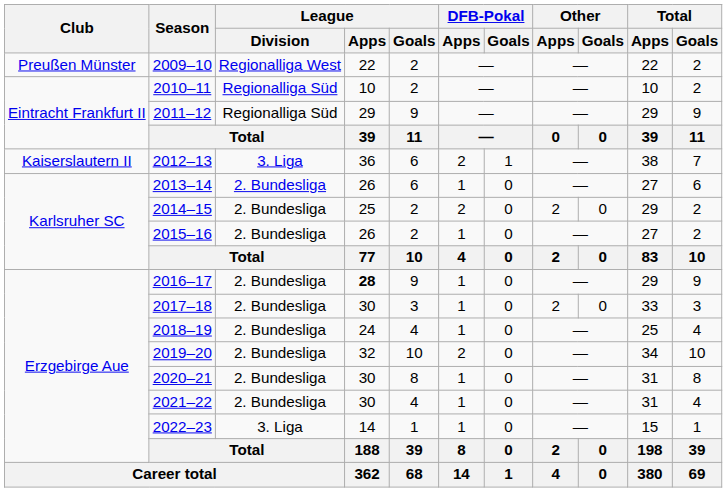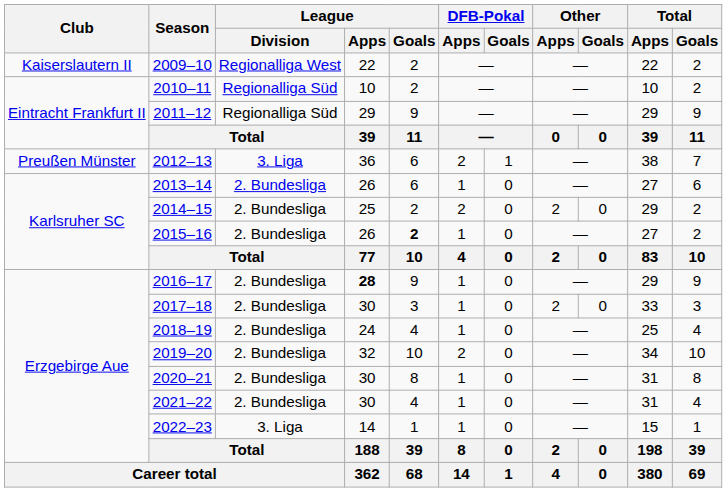 <table class="wikitable" style="text-align:center">
 <tr>
 <th rowspan="2">Club</th>
 <th rowspan="2">Season</th>
 <th colspan="3">League</th>
 <th colspan="2"><a href='#'>DFB-Pokal</a></th>
 <th colspan="2">Other</th>
 <th colspan="2">Total</th>
 </tr>
 <tr>
 <th>Division</th>
 <th>Apps</th>
 <th>Goals</th>
 <th>Apps</th>
 <th>Goals</th>
 <th>Apps</th>
 <th>Goals</th>
 <th>Apps</th>
 <th>Goals</th>
 </tr>
 <tr>
-<td><a href='#'>Preußen Münster</a></td>
+<td><a href='#'>Kaiserslautern II</a></td>
 <td><a href='#'>2009–10</a></td>
 <td><a href='#'>Regionalliga West</a></td>
 <td>22</td>
 <td>2</td>
 <td colspan="2">—</td>
 <td colspan="2">—</td>
 <td>22</td>
 <td>2</td>
 </tr>
 <tr>
 <td rowspan="3"><a href='#'>Eintracht Frankfurt II</a></td>
 <td><a href='#'>2010–11</a></td>
 <td><a href='#'>Regionalliga Süd</a></td>
 <td>10</td>
 <td>2</td>
 <td colspan="2">—</td>
 <td colspan="2">—</td>
 <td>10</td>
 <td>2</td>
 </tr>
 <tr>
 <td><a href='#'>2011–12</a></td>
 <td>Regionalliga Süd</td>
 <td>29</td>
 <td>9</td>
 <td colspan="2">—</td>
 <td colspan="2">—</td>
 <td>29</td>
 <td>9</td>
 </tr>
 <tr>
 <th colspan="2">Total</th>
 <th>39</th>
 <th>11</th>
 <th colspan="2">—</th>
 <th>0</th>
 <th>0</th>
 <th>39</th>
 <th>11</th>
 </tr>
 <tr>
-<td><a href='#'>Kaiserslautern II</a></td>
+<td><a href='#'>Preußen Münster</a></td>
 <td><a href='#'>2012–13</a></td>
 <td><a href='#'>3. Liga</a></td>
 <td>36</td>
 <td>6</td>
 <td>2</td>
 <td>1</td>
 <td colspan="2">—</td>
 <td>38</td>
 <td>7</td>
 </tr>
 <tr>
 <td rowspan="4"><a href='#'>Karlsruher SC</a></td>
 <td><a href='#'>2013–14</a></td>
 <td><a href='#'>2. Bundesliga</a></td>
 <td>26</td>
 <td>6</td>
 <td>1</td>
 <td>0</td>
 <td colspan="2">—</td>
 <td>27</td>
 <td>6</td>
 </tr>
 <tr>
 <td><a href='#'>2014–15</a></td>
 <td>2. Bundesliga</td>
 <td>25</td>
 <td>2</td>
 <td>2</td>
 <td>0</td>
 <td>2</td>
 <td>0</td>
 <td>29</td>
 <td>2</td>
 </tr>
 <tr>
 <td><a href='#'>2015–16</a></td>
 <td>2. Bundesliga</td>
 <td>26</td>
-<td>2</td>
+<td><strong>2</strong></td>
 <td>1</td>
 <td>0</td>
 <td colspan="2">—</td>
 <td>27</td>
 <td>2</td>
 </tr>
 <tr>
 <th colspan="2">Total</th>
 <th>77</th>
 <th>10</th>
 <th>4</th>
 <th>0</th>
 <th>2</th>
 <th>0</th>
 <th>83</th>
 <th>10</th>
 </tr>
 <tr>
 <td rowspan="8"><a href='#'>Erzgebirge Aue</a></td>
 <td><a href='#'>2016–17</a></td>
 <td>2. Bundesliga</td>
 <td><strong>28</strong></td>
 <td>9</td>
 <td>1</td>
 <td>0</td>
 <td colspan="2">—</td>
 <td>29</td>
 <td>9</td>
 </tr>
 <tr>
 <td><a href='#'>2017–18</a></td>
 <td>2. Bundesliga</td>
 <td>30</td>
 <td>3</td>
 <td>1</td>
 <td>0</td>
 <td>2</td>
 <td>0</td>
 <td>33</td>
 <td>3</td>
 </tr>
 <tr>
 <td><a href='#'>2018–19</a></td>
 <td>2. Bundesliga</td>
 <td>24</td>
 <td>4</td>
 <td>1</td>
 <td>0</td>
 <td colspan="2">—</td>
 <td>25</td>
 <td>4</td>
 </tr>
 <tr>
 <td><a href='#'>2019–20</a></td>
 <td>2. Bundesliga</td>
 <td>32</td>
 <td>10</td>
 <td>2</td>
 <td>0</td>
 <td colspan="2">—</td>
 <td>34</td>
 <td>10</td>
 </tr>
 <tr>
 <td><a href='#'>2020–21</a></td>
 <td>2. Bundesliga</td>
 <td>30</td>
 <td>8</td>
 <td>1</td>
 <td>0</td>
 <td colspan="2">—</td>
 <td>31</td>
 <td>8</td>
 </tr>
 <tr>
 <td><a href='#'>2021–22</a></td>
 <td>2. Bundesliga</td>
 <td>30</td>
 <td>4</td>
 <td>1</td>
 <td>0</td>
 <td colspan="2">—</td>
 <td>31</td>
 <td>4</td>
 </tr>
 <tr>
 <td><a href='#'>2022–23</a></td>
 <td>3. Liga</td>
 <td>14</td>
 <td>1</td>
 <td>1</td>
 <td>0</td>
 <td colspan="2">—</td>
 <td>15</td>
 <td>1</td>
 </tr>
 <tr>
 <th colspan="2">Total</th>
 <th>188</th>
 <th>39</th>
 <th>8</th>
 <th>0</th>
 <th>2</th>
 <th>0</th>
 <th>198</th>
 <th>39</th>
 </tr>
 <tr>
 <th colspan="3">Career total</th>
 <th>362</th>
 <th>68</th>
 <th>14</th>
 <th>1</th>
 <th>4</th>
 <th>0</th>
 <th>380</th>
 <th>69</th>
 </tr>
 </table>
